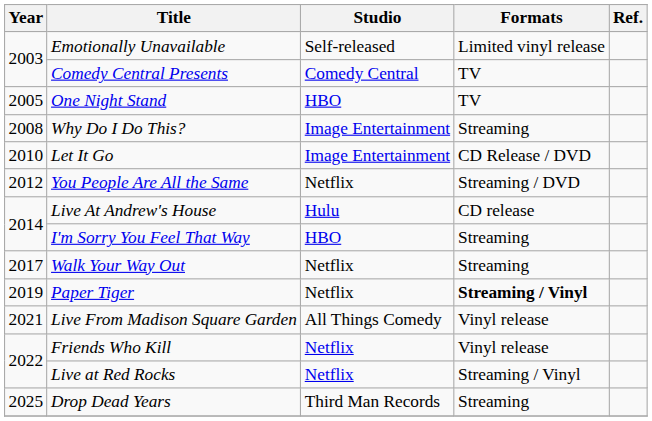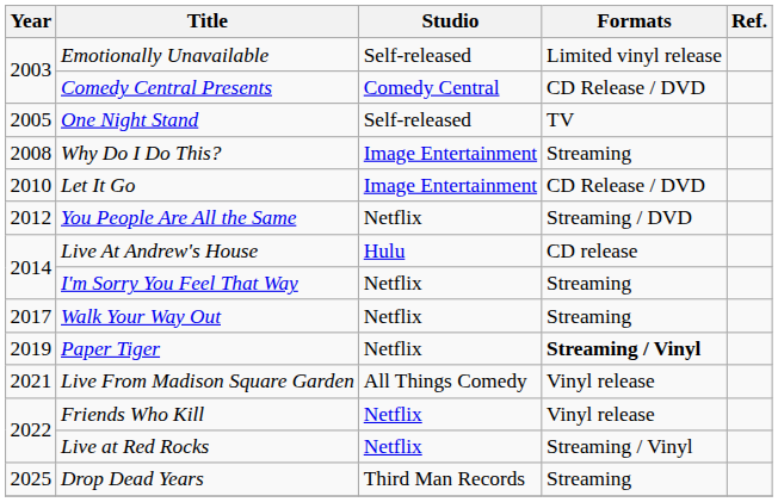 <table class="wikitable sortable">
 <tr>
 <th>Year</th>
 <th>Title</th>
 <th>Studio</th>
 <th>Formats</th>
 <th class=unsortable>Ref.</th>
 </tr>
 <tr>
 <td rowspan="2">2003</td>
 <td><em>Emotionally Unavailable</em></td>
 <td>Self-released</td>
 <td>Limited vinyl release</td>
 <td></td>
 </tr>
 <tr>
 <td><em><a href='#'>Comedy Central Presents</a></em></td>
 <td><a href='#'>Comedy Central</a></td>
-<td>TV</td>
+<td>CD Release / DVD</td>
 <td></td>
 </tr>
 <tr>
 <td>2005</td>
 <td><em><a href='#'>One Night Stand</a></em></td>
-<td><a href='#'>HBO</a></td>
+<td>Self-released</td>
 <td>TV</td>
 <td></td>
 </tr>
 <tr>
 <td>2008</td>
 <td><em>Why Do I Do This?</em></td>
 <td><a href='#'>Image Entertainment</a></td>
 <td>Streaming</td>
 <td></td>
 </tr>
 <tr>
 <td>2010</td>
 <td><em>Let It Go</em></td>
 <td><a href='#'>Image Entertainment</a></td>
 <td>CD Release / DVD</td>
 <td></td>
 </tr>
 <tr>
 <td>2012</td>
 <td><em><a href='#'>You People Are All the Same</a></em></td>
 <td>Netflix</td>
 <td>Streaming / DVD</td>
 <td></td>
 </tr>
 <tr>
 <td rowspan="2">2014</td>
 <td><em>Live At Andrew's House</em></td>
 <td><a href='#'>Hulu</a></td>
 <td>CD release</td>
 <td></td>
 </tr>
 <tr>
 <td><em><a href='#'>I'm Sorry You Feel That Way</a></em></td>
-<td><a href='#'>HBO</a></td>
+<td>Netflix</td>
 <td>Streaming</td>
 <td></td>
 </tr>
 <tr>
 <td>2017</td>
 <td><em><a href='#'>Walk Your Way Out</a></em></td>
 <td>Netflix</td>
 <td>Streaming</td>
 <td></td>
 </tr>
 <tr>
 <td>2019</td>
 <td><em><a href='#'>Paper Tiger</a></em></td>
 <td>Netflix</td>
 <td><strong>Streaming / Vinyl</strong></td>
 <td></td>
 </tr>
 <tr>
 <td>2021</td>
 <td><em>Live From Madison Square Garden</em></td>
 <td>All Things Comedy</td>
 <td>Vinyl release</td>
 <td></td>
 </tr>
 <tr>
 <td rowspan="2">2022</td>
 <td><em>Friends Who Kill</em></td>
 <td><a href='#'>Netflix</a></td>
 <td>Vinyl release</td>
 <td></td>
 </tr>
 <tr>
 <td><em>Live at Red Rocks</em></td>
 <td><a href='#'>Netflix</a></td>
 <td>Streaming / Vinyl</td>
 <td></td>
 </tr>
 <tr>
 <td>2025</td>
 <td><em>Drop Dead Years</em></td>
 <td>Third Man Records</td>
 <td>Streaming</td>
 <td></td>
 </tr>
 <tr>
 </tr>
 </table>
